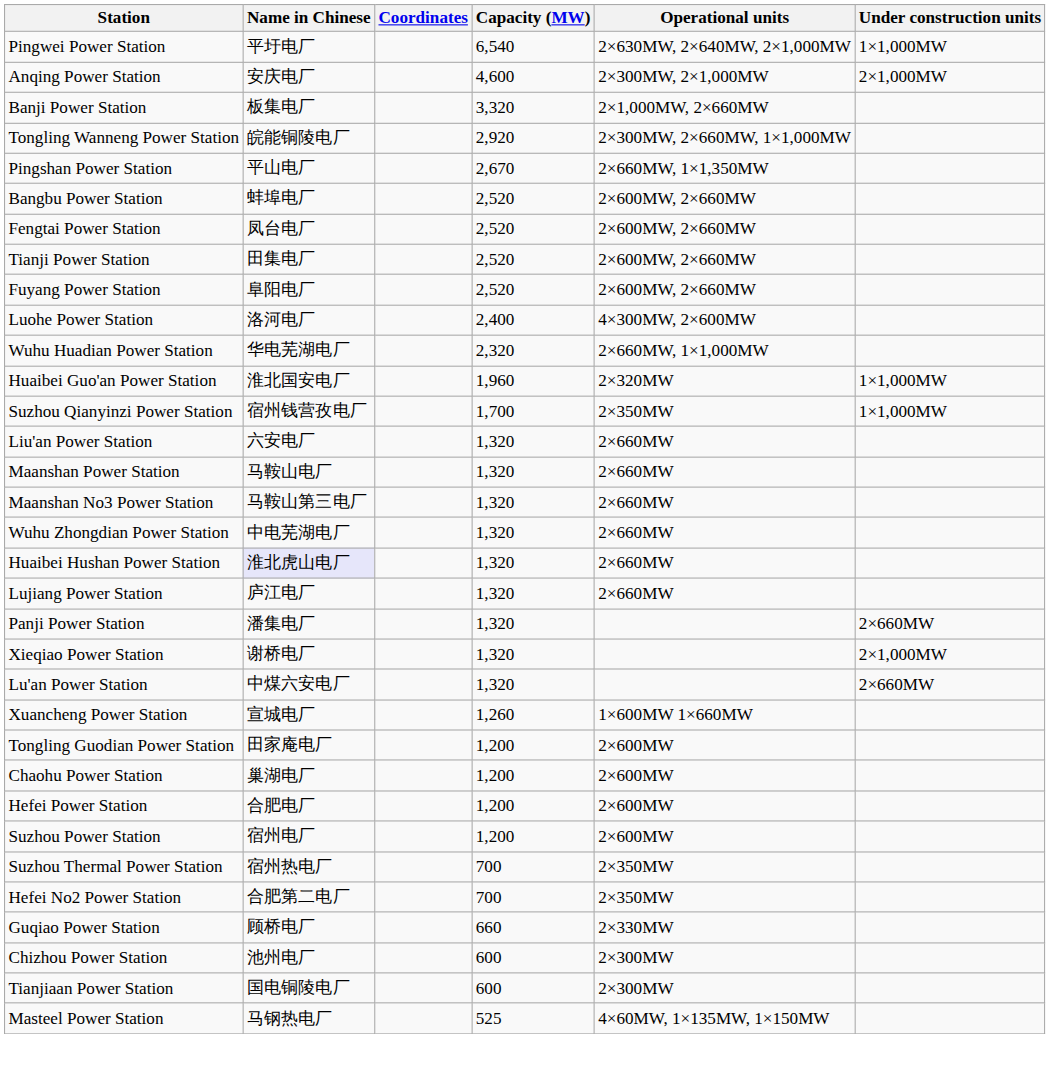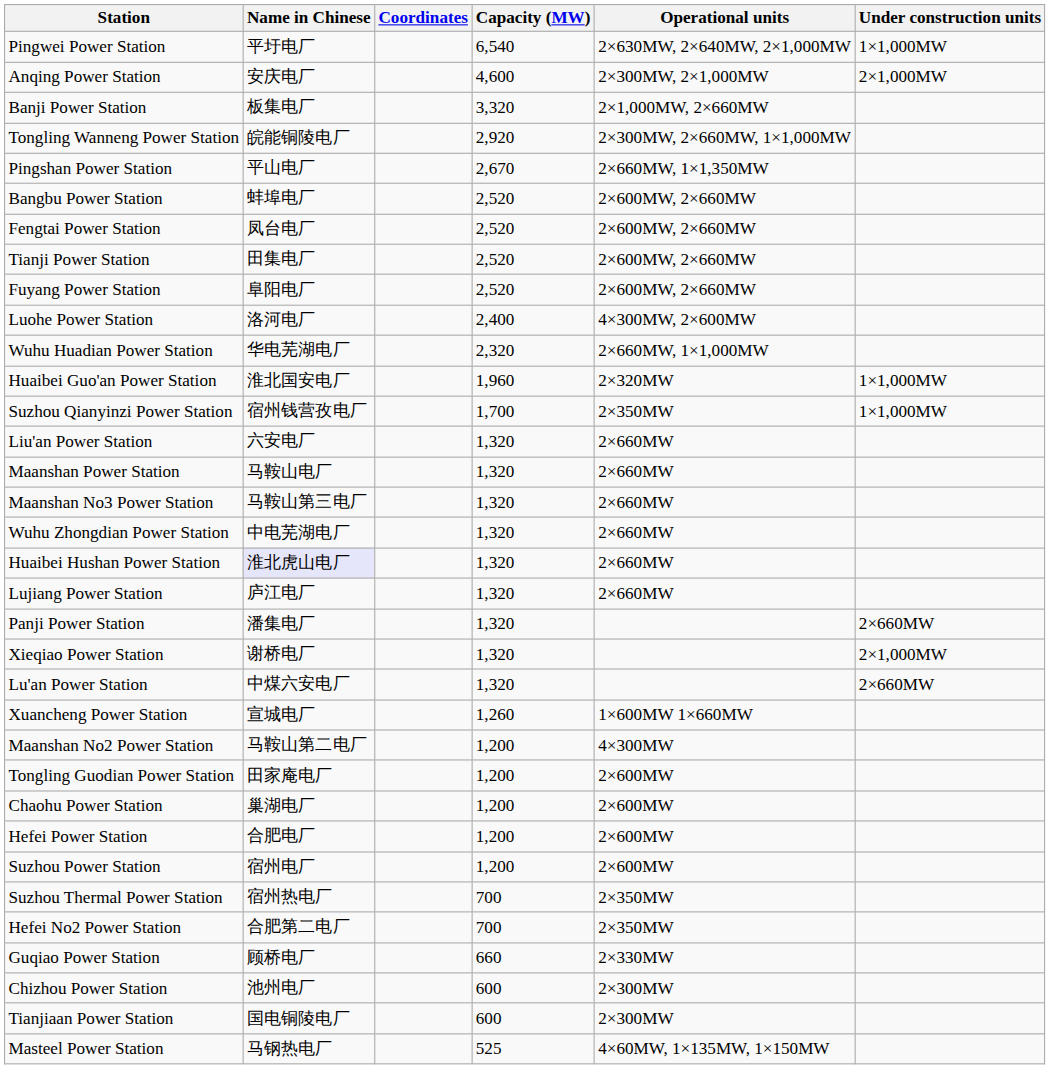 <table class="wikitable sortable">
 <tr>
 <th>Station</th>
 <th>Name in Chinese</th>
 <th><a href='#'>Coordinates</a></th>
 <th>Capacity (<a href='#'>MW</a>)</th>
 <th>Operational units</th>
 <th>Under construction units</th>
 </tr>
 <tr>
 <td>Pingwei Power Station</td>
 <td>平圩电厂</td>
 <td></td>
 <td>6,540</td>
 <td>2×630MW, 2×640MW, 2×1,000MW</td>
 <td>1×1,000MW</td>
 </tr>
 <tr>
 <td>Anqing Power Station</td>
 <td>安庆电厂</td>
 <td></td>
 <td>4,600</td>
 <td>2×300MW, 2×1,000MW</td>
 <td>2×1,000MW</td>
 </tr>
 <tr>
 <td>Banji Power Station</td>
 <td>板集电厂</td>
 <td></td>
 <td>3,320</td>
 <td>2×1,000MW, 2×660MW</td>
 <td></td>
 </tr>
 <tr>
 <td>Tongling Wanneng Power Station</td>
 <td>皖能铜陵电厂</td>
 <td></td>
 <td>2,920</td>
 <td>2×300MW, 2×660MW, 1×1,000MW</td>
 <td></td>
 </tr>
 <tr>
 <td>Pingshan Power Station</td>
 <td>平山电厂</td>
 <td></td>
 <td>2,670</td>
 <td>2×660MW, 1×1,350MW</td>
 <td></td>
 </tr>
 <tr>
 <td>Bangbu Power Station</td>
 <td>蚌埠电厂</td>
 <td></td>
 <td>2,520</td>
 <td>2×600MW, 2×660MW</td>
 <td></td>
 </tr>
 <tr>
 <td>Fengtai Power Station</td>
 <td>凤台电厂</td>
 <td></td>
 <td>2,520</td>
 <td>2×600MW, 2×660MW</td>
 <td></td>
 </tr>
 <tr>
 <td>Tianji Power Station</td>
 <td>田集电厂</td>
 <td></td>
 <td>2,520</td>
 <td>2×600MW, 2×660MW</td>
 <td></td>
 </tr>
 <tr>
 <td>Fuyang Power Station</td>
 <td>阜阳电厂</td>
 <td></td>
 <td>2,520</td>
 <td>2×600MW, 2×660MW</td>
 <td></td>
 </tr>
 <tr>
 <td>Luohe Power Station</td>
 <td>洛河电厂</td>
 <td></td>
 <td>2,400</td>
 <td>4×300MW, 2×600MW</td>
 <td></td>
 </tr>
 <tr>
 <td>Wuhu Huadian Power Station</td>
 <td>华电芜湖电厂</td>
 <td></td>
 <td>2,320</td>
 <td>2×660MW, 1×1,000MW</td>
 <td></td>
 </tr>
 <tr>
 <td>Huaibei Guo'an Power Station</td>
 <td>淮北国安电厂</td>
 <td></td>
 <td>1,960</td>
 <td>2×320MW</td>
 <td>1×1,000MW</td>
 </tr>
 <tr>
 <td>Suzhou Qianyinzi Power Station</td>
 <td>宿州钱营孜电厂</td>
 <td></td>
 <td>1,700</td>
 <td>2×350MW</td>
 <td>1×1,000MW</td>
 </tr>
 <tr>
 <td>Liu'an Power Station</td>
 <td>六安电厂</td>
 <td></td>
 <td>1,320</td>
 <td>2×660MW</td>
 <td></td>
 </tr>
 <tr>
 <td>Maanshan Power Station</td>
 <td>马鞍山电厂</td>
 <td></td>
 <td>1,320</td>
 <td>2×660MW</td>
 <td></td>
 </tr>
 <tr>
 <td>Maanshan No3 Power Station</td>
 <td>马鞍山第三电厂</td>
 <td></td>
 <td>1,320</td>
 <td>2×660MW</td>
 <td></td>
 </tr>
 <tr>
 <td>Wuhu Zhongdian Power Station</td>
 <td>中电芜湖电厂</td>
 <td></td>
 <td>1,320</td>
 <td>2×660MW</td>
 <td></td>
 </tr>
 <tr>
 <td>Huaibei Hushan Power Station</td>
 <td style="background: lavender;">淮北虎山电厂</td>
 <td></td>
 <td>1,320</td>
 <td>2×660MW</td>
 <td></td>
 </tr>
 <tr>
 <td>Lujiang Power Station</td>
 <td>庐江电厂</td>
 <td></td>
 <td>1,320</td>
 <td>2×660MW</td>
 <td></td>
 </tr>
 <tr>
 <td>Panji Power Station</td>
 <td>潘集电厂</td>
 <td></td>
 <td>1,320</td>
 <td></td>
 <td>2×660MW</td>
 </tr>
 <tr>
 <td>Xieqiao Power Station</td>
 <td>谢桥电厂</td>
 <td></td>
 <td>1,320</td>
 <td></td>
 <td>2×1,000MW</td>
 </tr>
 <tr>
 <td>Lu'an Power Station</td>
 <td>中煤六安电厂</td>
 <td></td>
 <td>1,320</td>
 <td></td>
 <td>2×660MW</td>
 </tr>
 <tr>
 <td>Xuancheng Power Station</td>
 <td>宣城电厂</td>
 <td></td>
 <td>1,260</td>
 <td>1×600MW 1×660MW</td>
 <td></td>
 </tr>
 <tr>
+<td>Maanshan No2 Power Station</td>
+<td>马鞍山第二电厂</td>
+<td></td>
+<td>1,200</td>
+<td>4×300MW</td>
+<td></td>
+</tr>
+<tr>
 <td>Tongling Guodian Power Station</td>
 <td>田家庵电厂</td>
 <td></td>
 <td>1,200</td>
 <td>2×600MW</td>
 <td></td>
 </tr>
 <tr>
 <td>Chaohu Power Station</td>
 <td>巢湖电厂</td>
 <td></td>
 <td>1,200</td>
 <td>2×600MW</td>
 <td></td>
 </tr>
 <tr>
 <td>Hefei Power Station</td>
 <td>合肥电厂</td>
 <td></td>
 <td>1,200</td>
 <td>2×600MW</td>
 <td></td>
 </tr>
 <tr>
 <td>Suzhou Power Station</td>
 <td>宿州电厂</td>
 <td></td>
 <td>1,200</td>
 <td>2×600MW</td>
 <td></td>
 </tr>
 <tr>
 <td>Suzhou Thermal Power Station</td>
 <td>宿州热电厂</td>
 <td></td>
 <td>700</td>
 <td>2×350MW</td>
 <td></td>
 </tr>
 <tr>
 <td>Hefei No2 Power Station</td>
 <td>合肥第二电厂</td>
 <td></td>
 <td>700</td>
 <td>2×350MW</td>
 <td></td>
 </tr>
 <tr>
 <td>Guqiao Power Station</td>
 <td>顾桥电厂</td>
 <td></td>
 <td>660</td>
 <td>2×330MW</td>
 <td></td>
 </tr>
 <tr>
 <td>Chizhou Power Station</td>
 <td>池州电厂</td>
 <td></td>
 <td>600</td>
 <td>2×300MW</td>
 <td></td>
 </tr>
 <tr>
 <td>Tianjiaan Power Station</td>
 <td>国电铜陵电厂</td>
 <td></td>
 <td>600</td>
 <td>2×300MW</td>
 <td></td>
 </tr>
 <tr>
 <td>Masteel Power Station</td>
 <td>马钢热电厂</td>
 <td></td>
 <td>525</td>
 <td>4×60MW, 1×135MW, 1×150MW</td>
 <td></td>
 </tr>
 </table>
